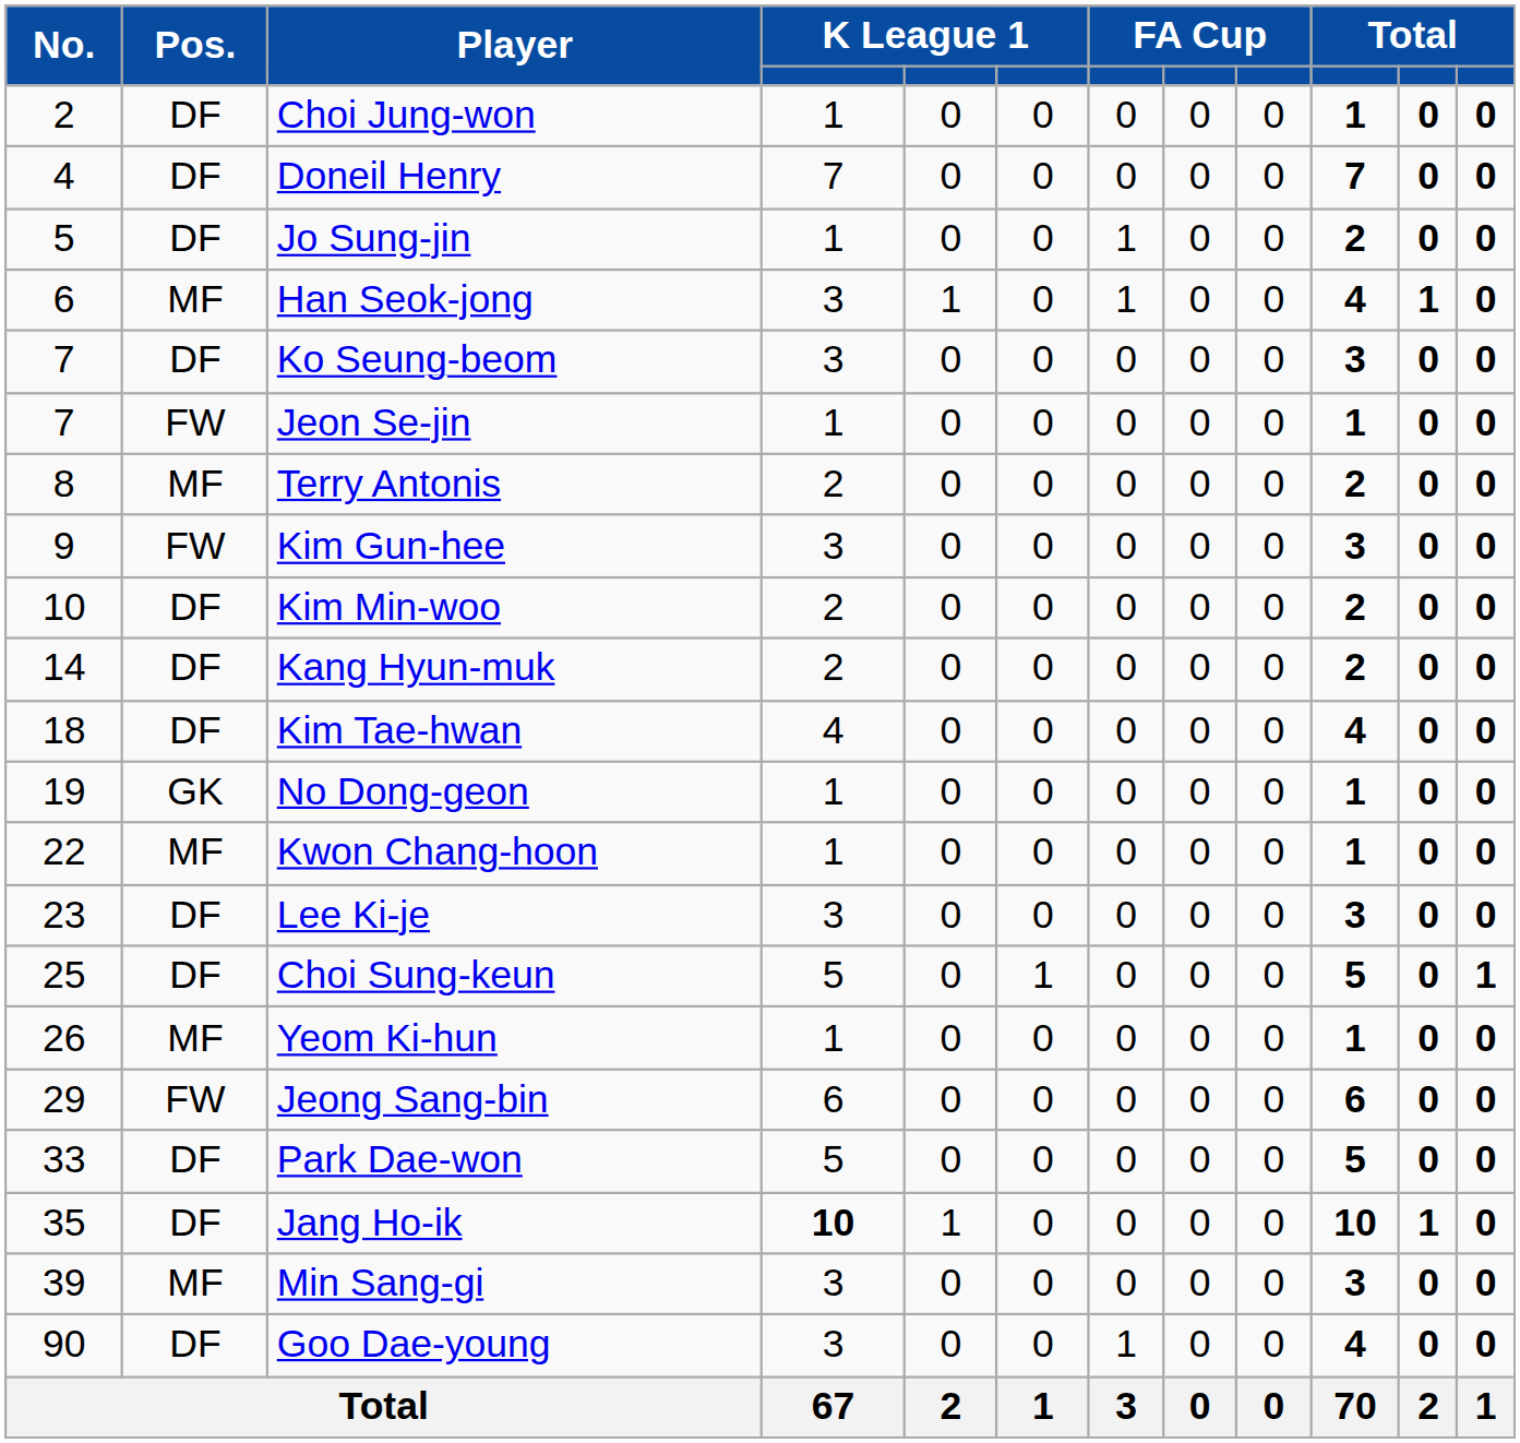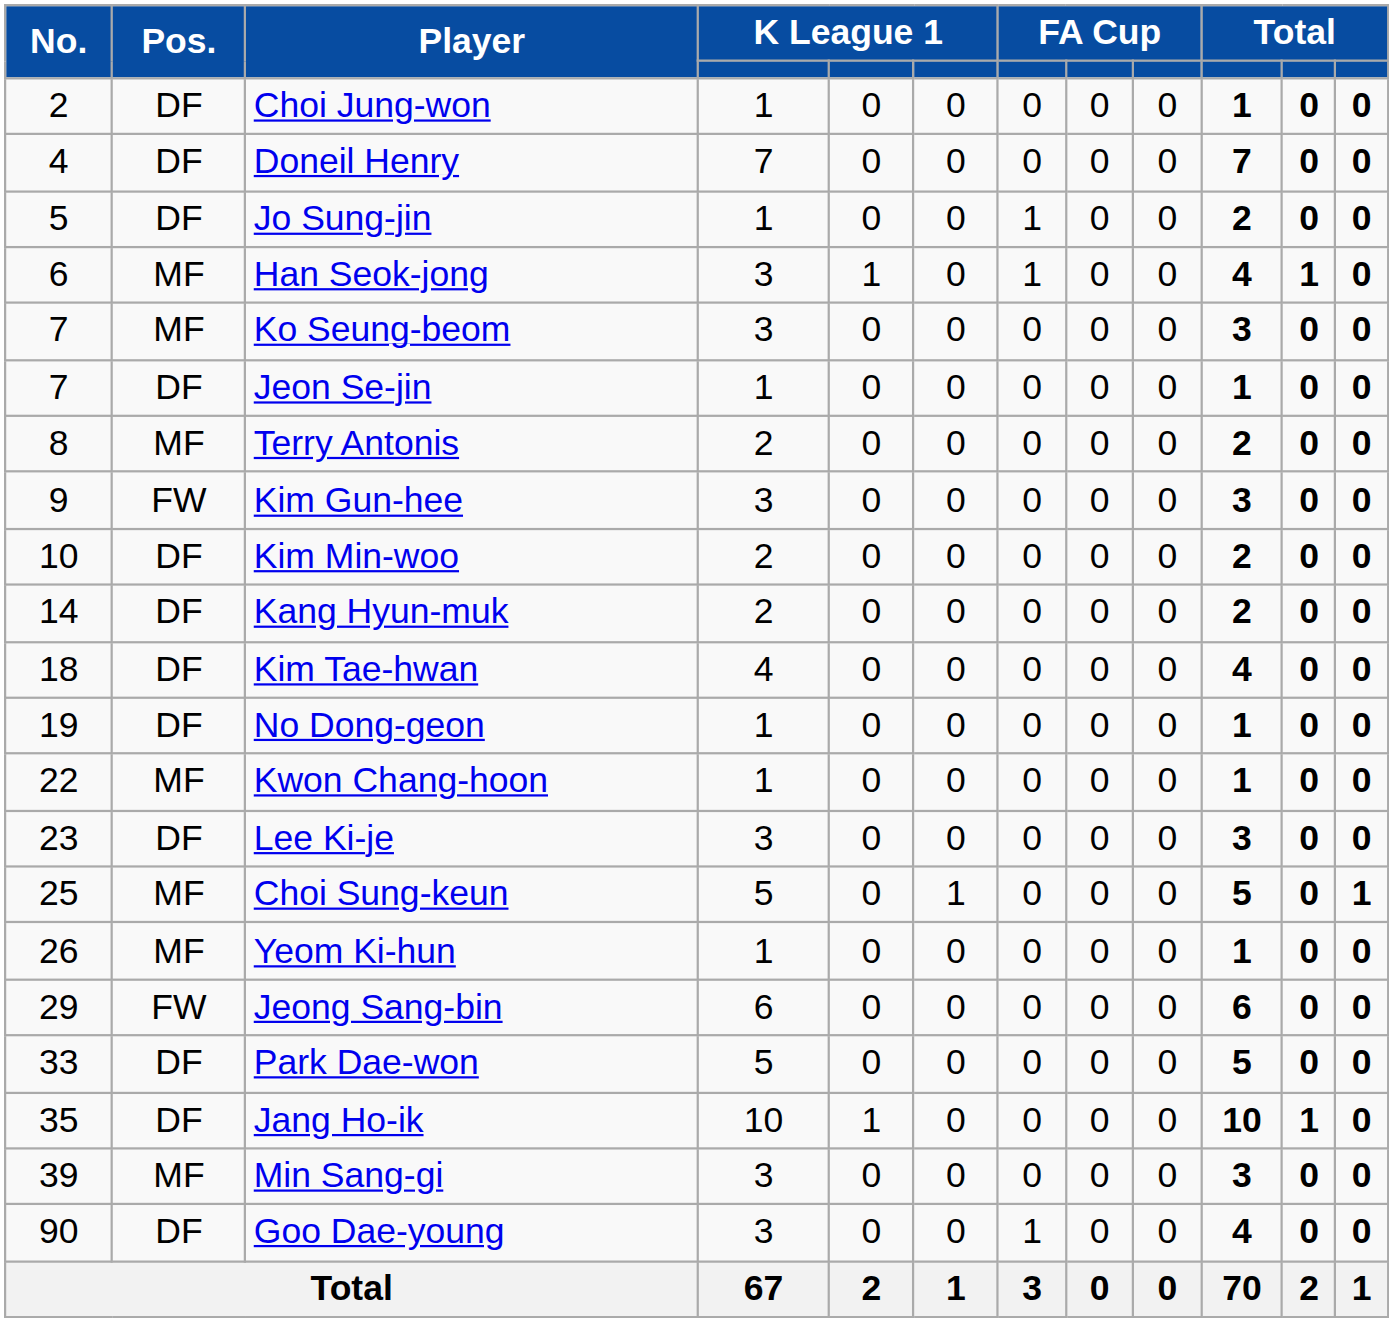 <table class="wikitable sortable" style="text-align:center;width:100%;">
 <tr>
 <th rowspan=2 style=background-color:#074CA1;color:#FFFFFF>No.</th>
 <th rowspan=2 style=background-color:#074CA1;color:#FFFFFF>Pos.</th>
 <th rowspan=2 style=background-color:#074CA1;color:#FFFFFF>Player</th>
 <th colspan=3 style=background:#074CA1;color:#FFFFFF>K League 1</th>
 <th colspan=3 style=background:#074CA1;color:#FFFFFF>FA Cup</th>
 <th colspan=3 style=background:#074CA1;color:#FFFFFF>Total</th>
 </tr>
 <tr>
 <th style=background-color:#074CA1;color:#FFFFFF></th>
 <th style=background-color:#074CA1;color:#FFFFFF></th>
 <th style=background-color:#074CA1;color:#FFFFFF></th>
 <th style=background-color:#074CA1;color:#FFFFFF></th>
 <th style=background-color:#074CA1;color:#FFFFFF></th>
 <th style=background-color:#074CA1;color:#FFFFFF></th>
 <th style=background-color:#074CA1;color:#FFFFFF></th>
 <th style=background-color:#074CA1;color:#FFFFFF></th>
 <th style=background-color:#074CA1;color:#FFFFFF></th>
 </tr>
 <tr>
 <td>2</td>
 <td>DF</td>
 <td align=left> <a href='#'>Choi Jung-won</a></td>
 <td>1</td>
 <td>0</td>
 <td>0</td>
 <td>0</td>
 <td>0</td>
 <td>0</td>
 <td><strong>1</strong></td>
 <td><strong>0</strong></td>
 <td><strong>0</strong></td>
 </tr>
 <tr>
 <td>4</td>
 <td>DF</td>
 <td align=left> <a href='#'>Doneil Henry</a></td>
 <td>7</td>
 <td>0</td>
 <td>0</td>
 <td>0</td>
 <td>0</td>
 <td>0</td>
 <td><strong>7</strong></td>
 <td><strong>0</strong></td>
 <td><strong>0</strong></td>
 </tr>
 <tr>
 <td>5</td>
 <td>DF</td>
 <td align=left> <a href='#'>Jo Sung-jin</a></td>
 <td>1</td>
 <td>0</td>
 <td>0</td>
 <td>1</td>
 <td>0</td>
 <td>0</td>
 <td><strong>2</strong></td>
 <td><strong>0</strong></td>
 <td><strong>0</strong></td>
 </tr>
 <tr>
 <td>6</td>
 <td>MF</td>
 <td align=left> <a href='#'>Han Seok-jong</a></td>
 <td>3</td>
 <td>1</td>
 <td>0</td>
 <td>1</td>
 <td>0</td>
 <td>0</td>
 <td><strong>4</strong></td>
 <td><strong>1</strong></td>
 <td><strong>0</strong></td>
 </tr>
 <tr>
 <td>7</td>
-<td>DF</td>
+<td>MF</td>
 <td align=left> <a href='#'>Ko Seung-beom</a></td>
 <td>3</td>
 <td>0</td>
 <td>0</td>
 <td>0</td>
 <td>0</td>
 <td>0</td>
 <td><strong>3</strong></td>
 <td><strong>0</strong></td>
 <td><strong>0</strong></td>
 </tr>
 <tr>
 <td>7</td>
-<td>FW</td>
+<td>DF</td>
 <td align=left> <a href='#'>Jeon Se-jin</a></td>
 <td>1</td>
 <td>0</td>
 <td>0</td>
 <td>0</td>
 <td>0</td>
 <td>0</td>
 <td><strong>1</strong></td>
 <td><strong>0</strong></td>
 <td><strong>0</strong></td>
 </tr>
 <tr>
 <td>8</td>
 <td>MF</td>
 <td align=left> <a href='#'>Terry Antonis</a></td>
 <td>2</td>
 <td>0</td>
 <td>0</td>
 <td>0</td>
 <td>0</td>
 <td>0</td>
 <td><strong>2</strong></td>
 <td><strong>0</strong></td>
 <td><strong>0</strong></td>
 </tr>
 <tr>
 <td>9</td>
 <td>FW</td>
 <td align=left> <a href='#'>Kim Gun-hee</a></td>
 <td>3</td>
 <td>0</td>
 <td>0</td>
 <td>0</td>
 <td>0</td>
 <td>0</td>
 <td><strong>3</strong></td>
 <td><strong>0</strong></td>
 <td><strong>0</strong></td>
 </tr>
 <tr>
 <td>10</td>
 <td>DF</td>
 <td align=left> <a href='#'>Kim Min-woo</a></td>
 <td>2</td>
 <td>0</td>
 <td>0</td>
 <td>0</td>
 <td>0</td>
 <td>0</td>
 <td><strong>2</strong></td>
 <td><strong>0</strong></td>
 <td><strong>0</strong></td>
 </tr>
 <tr>
 <td>14</td>
 <td>DF</td>
 <td align=left> <a href='#'>Kang Hyun-muk</a></td>
 <td>2</td>
 <td>0</td>
 <td>0</td>
 <td>0</td>
 <td>0</td>
 <td>0</td>
 <td><strong>2</strong></td>
 <td><strong>0</strong></td>
 <td><strong>0</strong></td>
 </tr>
 <tr>
 <td>18</td>
 <td>DF</td>
 <td align=left> <a href='#'>Kim Tae-hwan</a></td>
 <td>4</td>
 <td>0</td>
 <td>0</td>
 <td>0</td>
 <td>0</td>
 <td>0</td>
 <td><strong>4</strong></td>
 <td><strong>0</strong></td>
 <td><strong>0</strong></td>
 </tr>
 <tr>
 <td>19</td>
-<td>GK</td>
+<td>DF</td>
 <td align=left> <a href='#'>No Dong-geon</a></td>
 <td>1</td>
 <td>0</td>
 <td>0</td>
 <td>0</td>
 <td>0</td>
 <td>0</td>
 <td><strong>1</strong></td>
 <td><strong>0</strong></td>
 <td><strong>0</strong></td>
 </tr>
 <tr>
 <td>22</td>
 <td>MF</td>
 <td align=left> <a href='#'>Kwon Chang-hoon</a></td>
 <td>1</td>
 <td>0</td>
 <td>0</td>
 <td>0</td>
 <td>0</td>
 <td>0</td>
 <td><strong>1</strong></td>
 <td><strong>0</strong></td>
 <td><strong>0</strong></td>
 </tr>
 <tr>
 <td>23</td>
 <td>DF</td>
 <td align=left> <a href='#'>Lee Ki-je</a></td>
 <td>3</td>
 <td>0</td>
 <td>0</td>
 <td>0</td>
 <td>0</td>
 <td>0</td>
 <td><strong>3</strong></td>
 <td><strong>0</strong></td>
 <td><strong>0</strong></td>
 </tr>
 <tr>
 <td>25</td>
-<td>DF</td>
+<td>MF</td>
 <td align=left> <a href='#'>Choi Sung-keun</a></td>
 <td>5</td>
 <td>0</td>
 <td>1</td>
 <td>0</td>
 <td>0</td>
 <td>0</td>
 <td><strong>5</strong></td>
 <td><strong>0</strong></td>
 <td><strong>1</strong></td>
 </tr>
 <tr>
 <td>26</td>
 <td>MF</td>
 <td align=left> <a href='#'>Yeom Ki-hun</a></td>
 <td>1</td>
 <td>0</td>
 <td>0</td>
 <td>0</td>
 <td>0</td>
 <td>0</td>
 <td><strong>1</strong></td>
 <td><strong>0</strong></td>
 <td><strong>0</strong></td>
 </tr>
 <tr>
 <td>29</td>
 <td>FW</td>
 <td align=left> <a href='#'>Jeong Sang-bin</a></td>
 <td>6</td>
 <td>0</td>
 <td>0</td>
 <td>0</td>
 <td>0</td>
 <td>0</td>
 <td><strong>6</strong></td>
 <td><strong>0</strong></td>
 <td><strong>0</strong></td>
 </tr>
 <tr>
 <td>33</td>
 <td>DF</td>
 <td align=left> <a href='#'>Park Dae-won</a></td>
 <td>5</td>
 <td>0</td>
 <td>0</td>
 <td>0</td>
 <td>0</td>
 <td>0</td>
 <td><strong>5</strong></td>
 <td><strong>0</strong></td>
 <td><strong>0</strong></td>
 </tr>
 <tr>
 <td>35</td>
 <td>DF</td>
 <td align=left> <a href='#'>Jang Ho-ik</a></td>
-<td><strong>10</strong></td>
+<td>10</td>
 <td>1</td>
 <td>0</td>
 <td>0</td>
 <td>0</td>
 <td>0</td>
 <td><strong>10</strong></td>
 <td><strong>1</strong></td>
 <td><strong>0</strong></td>
 </tr>
 <tr>
 <td>39</td>
 <td>MF</td>
 <td align=left> <a href='#'>Min Sang-gi</a></td>
 <td>3</td>
 <td>0</td>
 <td>0</td>
 <td>0</td>
 <td>0</td>
 <td>0</td>
 <td><strong>3</strong></td>
 <td><strong>0</strong></td>
 <td><strong>0</strong></td>
 </tr>
 <tr>
 <td>90</td>
 <td>DF</td>
 <td align=left> <a href='#'>Goo Dae-young</a></td>
 <td>3</td>
 <td>0</td>
 <td>0</td>
 <td>1</td>
 <td>0</td>
 <td>0</td>
 <td><strong>4</strong></td>
 <td><strong>0</strong></td>
 <td><strong>0</strong></td>
 </tr>
 <tr>
 <th colspan=3>Total</th>
 <th>67</th>
 <th>2</th>
 <th>1</th>
 <th>3</th>
 <th>0</th>
 <th>0</th>
 <th>70</th>
 <th>2</th>
 <th>1</th>
 </tr>
 </table>
